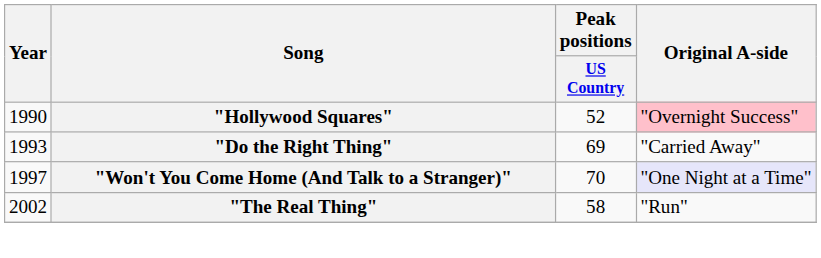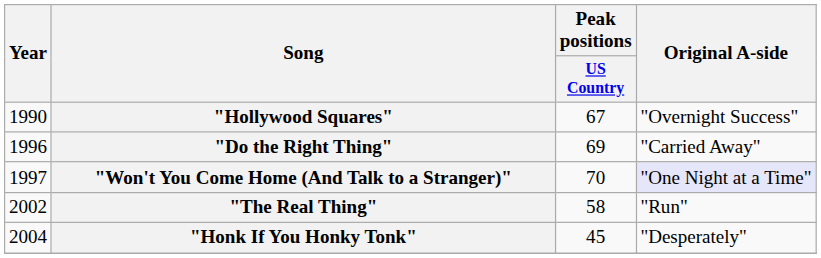 <table class="wikitable plainrowheaders" style="text-align:center;">
 <tr>
 <th rowspan="2">Year</th>
 <th rowspan="2" style="width:26em;">Song</th>
 <th>Peak positions</th>
 <th rowspan="2">Original A-side</th>
 </tr>
 <tr style="font-size:smaller;">
 <th width="60"><a href='#'>US Country</a><br></th>
 </tr>
 <tr>
 <td>1990</td>
 <th scope=row>"Hollywood Squares"</th>
-<td>52</td>
-<td align=left style="background: pink;">"Overnight Success"</td>
+<td>67</td>
+<td align=left>"Overnight Success"</td>
 </tr>
 <tr>
-<td>1993</td>
+<td>1996</td>
 <th scope=row>"Do the Right Thing"</th>
 <td>69</td>
 <td align=left>"Carried Away"</td>
 </tr>
 <tr>
 <td>1997</td>
 <th scope=row>"Won't You Come Home (And Talk to a Stranger)"</th>
 <td>70</td>
 <td align=left style="background: lavender;">"One Night at a Time"</td>
 </tr>
 <tr>
 <td>2002</td>
 <th scope=row>"The Real Thing"</th>
 <td>58</td>
 <td align=left>"Run"</td>
 </tr>
 <tr>
+<td>2004</td>
+<th scope=row>"Honk If You Honky Tonk"</th>
+<td>45</td>
+<td align=left>"Desperately"</td>
+</tr>
+<tr>
 </tr>
 </table>
